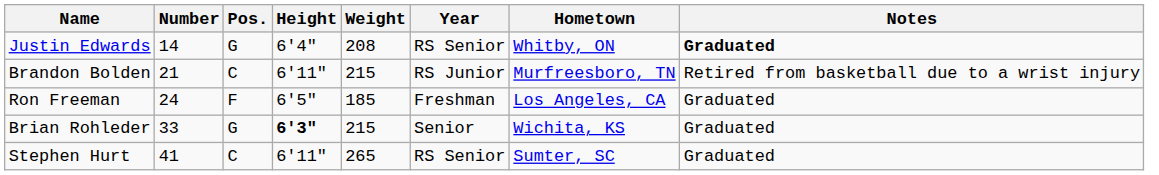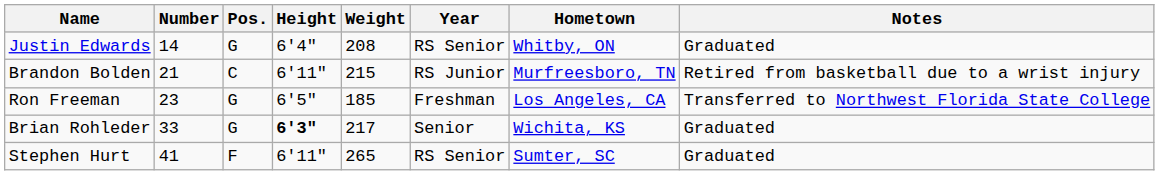 <table class="wikitable sortable" border="1">
 <tr>
 <th>Name</th>
 <th>Number</th>
 <th>Pos.</th>
 <th>Height</th>
 <th>Weight</th>
 <th>Year</th>
 <th>Hometown</th>
 <th class="unsortable">Notes</th>
 </tr>
 <tr>
 <td><a href='#'>Justin Edwards</a></td>
 <td>14</td>
 <td>G</td>
 <td>6'4"</td>
 <td>208</td>
 <td>RS Senior</td>
 <td><a href='#'>Whitby, ON</a></td>
-<td><strong>Graduated</strong></td>
+<td>Graduated</td>
 </tr>
 <tr>
 <td>Brandon Bolden</td>
 <td>21</td>
 <td>C</td>
 <td>6'11"</td>
 <td>215</td>
 <td>RS Junior</td>
 <td><a href='#'>Murfreesboro, TN</a></td>
 <td>Retired from basketball due to a wrist injury</td>
 </tr>
 <tr>
 <td>Ron Freeman</td>
-<td>24</td>
-<td>F</td>
+<td>23</td>
+<td>G</td>
 <td>6'5"</td>
 <td>185</td>
 <td>Freshman</td>
 <td><a href='#'>Los Angeles, CA</a></td>
-<td>Graduated</td>
+<td>Transferred to <a href='#'>Northwest Florida State College</a></td>
 </tr>
 <tr>
 <td>Brian Rohleder</td>
 <td>33</td>
 <td>G</td>
 <td><strong>6'3"</strong></td>
-<td>215</td>
+<td>217</td>
 <td>Senior</td>
 <td><a href='#'>Wichita, KS</a></td>
 <td>Graduated</td>
 </tr>
 <tr>
 <td>Stephen Hurt</td>
 <td>41</td>
-<td>C</td>
+<td>F</td>
 <td>6'11"</td>
 <td>265</td>
 <td>RS Senior</td>
 <td><a href='#'>Sumter, SC</a></td>
 <td>Graduated</td>
 </tr>
 </table>
